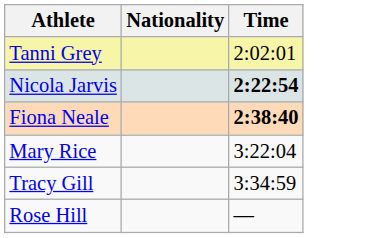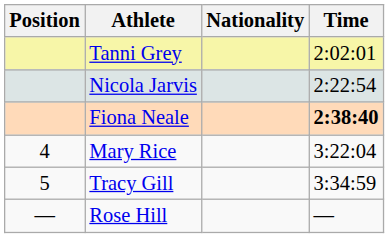 <table class="wikitable sortable">
 <tr>
+<th>Position</th>
 <th>Athlete</th>
 <th>Nationality</th>
 <th>Time</th>
 </tr>
 <tr bgcolor="#F7F6A8">
+<td align=center></td>
 <td><a href='#'>Tanni Grey</a></td>
 <td></td>
 <td>2:02:01</td>
 </tr>
 <tr bgcolor="#DCE5E5">
+<td align=center></td>
 <td><a href='#'>Nicola Jarvis</a></td>
 <td></td>
-<td><strong>2:22:54</strong></td>
+<td>2:22:54</td>
 </tr>
 <tr bgcolor="#FFDAB9">
+<td align=center></td>
 <td><a href='#'>Fiona Neale</a></td>
 <td></td>
 <td><strong>2:38:40</strong></td>
 </tr>
 <tr>
+<td align=center>4</td>
 <td><a href='#'>Mary Rice</a></td>
 <td></td>
 <td>3:22:04</td>
 </tr>
 <tr>
+<td align=center>5</td>
 <td><a href='#'>Tracy Gill</a></td>
 <td></td>
 <td>3:34:59</td>
 </tr>
 <tr>
+<td align=center>—</td>
 <td><a href='#'>Rose Hill</a></td>
 <td></td>
 <td>—</td>
 </tr>
 </table>
